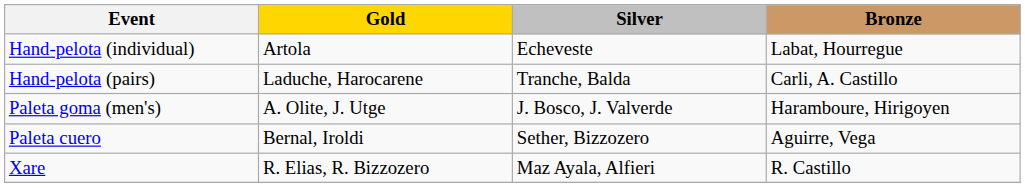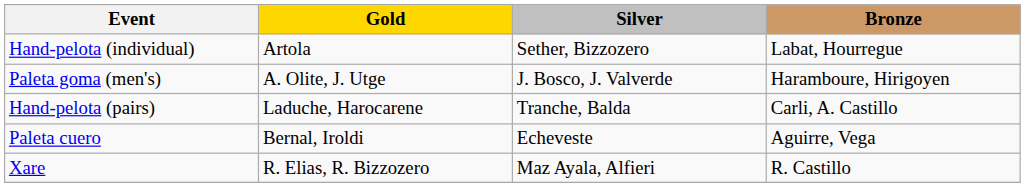 <table class="wikitable" style="max-width: 23cm; width: 100%">
 <tr>
 <th scope="col">Event</th>
 <th scope="col" style="background-color:gold; width:25%">Gold</th>
 <th scope="col" style="background-color:silver; width:25%; width:25%">Silver</th>
 <th scope="col" style="background-color:#cc9966; width:25%">Bronze</th>
 </tr>
 <tr>
 <td><a href='#'>Hand-pelota</a> (individual)</td>
 <td> Artola</td>
-<td> Echeveste</td>
+<td> Sether, Bizzozero</td>
 <td> Labat, Hourregue</td>
+</tr>
+<tr>
+<td><a href='#'>Paleta goma</a> (men's)</td>
+<td> A. Olite, J. Utge</td>
+<td> J. Bosco, J. Valverde</td>
+<td> Haramboure, Hirigoyen</td>
 </tr>
 <tr>
 <td><a href='#'>Hand-pelota</a> (pairs)</td>
 <td> Laduche, Harocarene</td>
 <td> Tranche, Balda</td>
 <td> Carli, A. Castillo</td>
 </tr>
 <tr>
-<td><a href='#'>Paleta goma</a> (men's)</td>
-<td> A. Olite, J. Utge</td>
-<td> J. Bosco, J. Valverde</td>
-<td> Haramboure, Hirigoyen</td>
-</tr>
-<tr>
 <td><a href='#'>Paleta cuero</a></td>
 <td> Bernal, Iroldi</td>
-<td> Sether, Bizzozero</td>
+<td> Echeveste</td>
 <td> Aguirre, Vega</td>
 </tr>
 <tr>
 <td><a href='#'>Xare</a></td>
 <td> R. Elias, R. Bizzozero</td>
 <td> Maz Ayala, Alfieri</td>
 <td> R. Castillo</td>
 </tr>
 <tr>
 </tr>
 </table>
